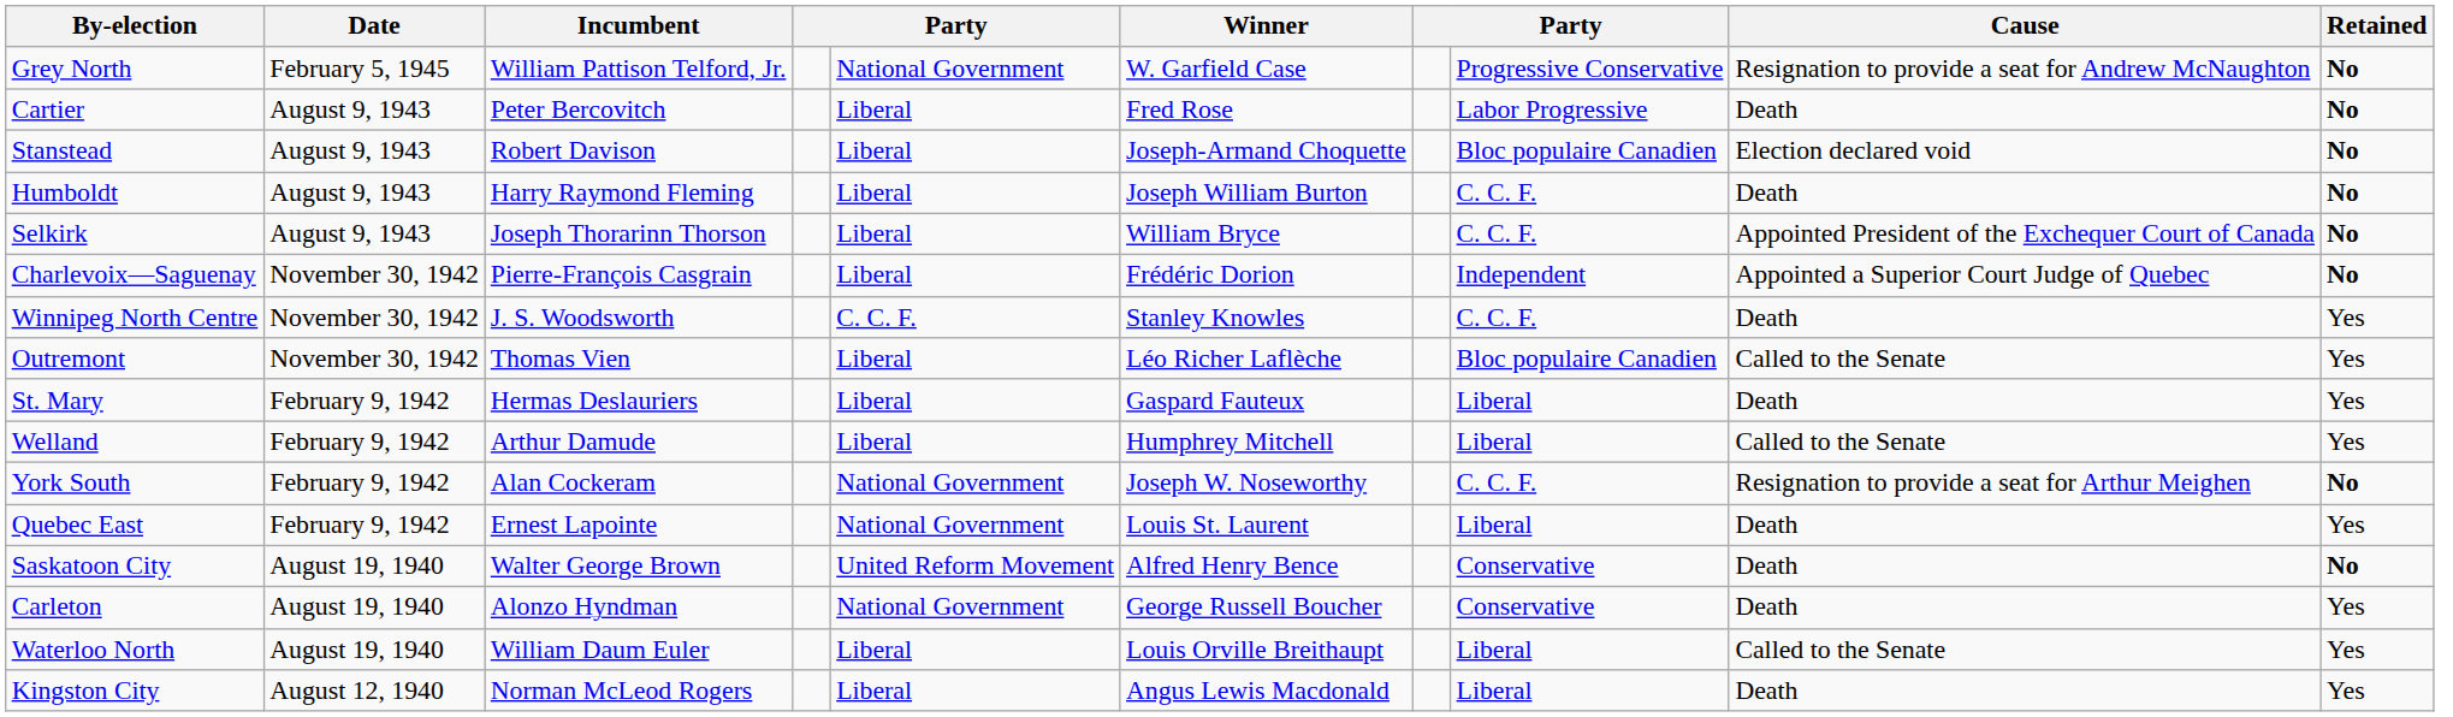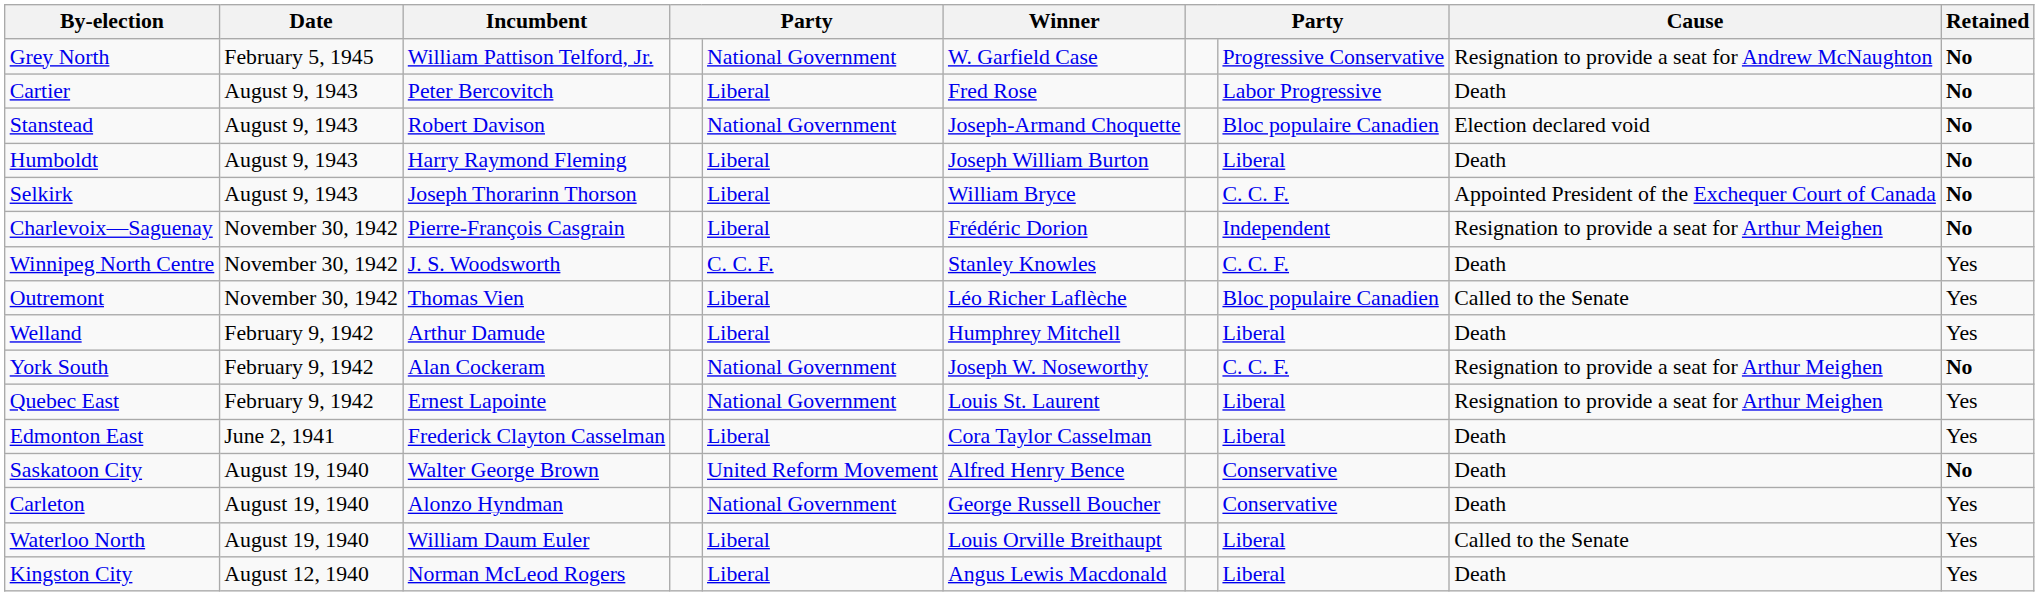 <table class="wikitable">
 <tr>
 <th>By-election</th>
 <th>Date</th>
 <th>Incumbent</th>
 <th colspan=2>Party</th>
 <th>Winner</th>
 <th colspan=2>Party</th>
 <th>Cause</th>
 <th>Retained</th>
 </tr>
 <tr>
 <td><a href='#'>Grey North</a></td>
 <td>February 5, 1945</td>
 <td><a href='#'>William Pattison Telford, Jr.</a></td>
 <td>    </td>
 <td><a href='#'>National Government</a></td>
 <td><a href='#'>W. Garfield Case</a></td>
 <td>    </td>
 <td><a href='#'>Progressive Conservative</a></td>
 <td>Resignation to provide a seat for <a href='#'>Andrew McNaughton</a></td>
 <td><strong>No</strong></td>
 </tr>
 <tr>
 <td><a href='#'>Cartier</a></td>
 <td>August 9, 1943</td>
 <td><a href='#'>Peter Bercovitch</a></td>
 <td>    </td>
 <td><a href='#'>Liberal</a></td>
 <td><a href='#'>Fred Rose</a></td>
 <td>    </td>
 <td><a href='#'>Labor Progressive</a></td>
 <td>Death</td>
 <td><strong>No</strong></td>
 </tr>
 <tr>
 <td><a href='#'>Stanstead</a></td>
 <td>August 9, 1943</td>
 <td><a href='#'>Robert Davison</a></td>
 <td>    </td>
-<td><a href='#'>Liberal</a></td>
+<td><a href='#'>National Government</a></td>
 <td><a href='#'>Joseph-Armand Choquette</a></td>
 <td>    </td>
 <td><a href='#'>Bloc populaire Canadien</a></td>
 <td>Election declared void</td>
 <td><strong>No</strong></td>
 </tr>
 <tr>
 <td><a href='#'>Humboldt</a></td>
 <td>August 9, 1943</td>
 <td><a href='#'>Harry Raymond Fleming</a></td>
 <td>    </td>
 <td><a href='#'>Liberal</a></td>
 <td><a href='#'>Joseph William Burton</a></td>
 <td>    </td>
-<td><a href='#'>C. C. F.</a></td>
+<td><a href='#'>Liberal</a></td>
 <td>Death</td>
 <td><strong>No</strong></td>
 </tr>
 <tr>
 <td><a href='#'>Selkirk</a></td>
 <td>August 9, 1943</td>
 <td><a href='#'>Joseph Thorarinn Thorson</a></td>
 <td>    </td>
 <td><a href='#'>Liberal</a></td>
 <td><a href='#'>William Bryce</a></td>
 <td>    </td>
 <td><a href='#'>C. C. F.</a></td>
 <td>Appointed President of the <a href='#'>Exchequer Court of Canada</a></td>
 <td><strong>No</strong></td>
 </tr>
 <tr>
 <td><a href='#'>Charlevoix—Saguenay</a></td>
 <td>November 30, 1942</td>
 <td><a href='#'>Pierre-François Casgrain</a></td>
 <td>    </td>
 <td><a href='#'>Liberal</a></td>
 <td><a href='#'>Frédéric Dorion</a></td>
 <td>    </td>
 <td><a href='#'>Independent</a></td>
-<td>Appointed a Superior Court Judge of <a href='#'>Quebec</a></td>
+<td>Resignation to provide a seat for <a href='#'>Arthur Meighen</a></td>
 <td><strong>No</strong></td>
 </tr>
 <tr>
 <td><a href='#'>Winnipeg North Centre</a></td>
 <td>November 30, 1942</td>
 <td><a href='#'>J. S. Woodsworth</a></td>
 <td>    </td>
 <td><a href='#'>C. C. F.</a></td>
 <td><a href='#'>Stanley Knowles</a></td>
 <td>    </td>
 <td><a href='#'>C. C. F.</a></td>
 <td>Death</td>
 <td>Yes</td>
 </tr>
 <tr>
 <td><a href='#'>Outremont</a></td>
 <td>November 30, 1942</td>
 <td><a href='#'>Thomas Vien</a></td>
 <td>    </td>
 <td><a href='#'>Liberal</a></td>
 <td><a href='#'>Léo Richer Laflèche</a></td>
 <td>    </td>
 <td><a href='#'>Bloc populaire Canadien</a></td>
 <td>Called to the Senate</td>
 <td>Yes</td>
 </tr>
 <tr>
-<td><a href='#'>St. Mary</a></td>
-<td>February 9, 1942</td>
-<td><a href='#'>Hermas Deslauriers</a></td>
-<td>    </td>
-<td><a href='#'>Liberal</a></td>
-<td><a href='#'>Gaspard Fauteux</a></td>
-<td>    </td>
-<td><a href='#'>Liberal</a></td>
-<td>Death</td>
-<td>Yes</td>
-</tr>
-<tr>
 <td><a href='#'>Welland</a></td>
 <td>February 9, 1942</td>
 <td><a href='#'>Arthur Damude</a></td>
 <td>    </td>
 <td><a href='#'>Liberal</a></td>
 <td><a href='#'>Humphrey Mitchell</a></td>
 <td>    </td>
 <td><a href='#'>Liberal</a></td>
-<td>Called to the Senate</td>
+<td>Death</td>
 <td>Yes</td>
 </tr>
 <tr>
 <td><a href='#'>York South</a></td>
 <td>February 9, 1942</td>
 <td><a href='#'>Alan Cockeram</a></td>
 <td>    </td>
 <td><a href='#'>National Government</a></td>
 <td><a href='#'>Joseph W. Noseworthy</a></td>
 <td>    </td>
 <td><a href='#'>C. C. F.</a></td>
 <td>Resignation to provide a seat for <a href='#'>Arthur Meighen</a></td>
 <td><strong>No</strong></td>
 </tr>
 <tr>
 <td><a href='#'>Quebec East</a></td>
 <td>February 9, 1942</td>
 <td><a href='#'>Ernest Lapointe</a></td>
 <td>    </td>
 <td><a href='#'>National Government</a></td>
 <td><a href='#'>Louis St. Laurent</a></td>
+<td>    </td>
+<td><a href='#'>Liberal</a></td>
+<td>Resignation to provide a seat for <a href='#'>Arthur Meighen</a></td>
+<td>Yes</td>
+</tr>
+<tr>
+<td><a href='#'>Edmonton East</a></td>
+<td>June 2, 1941</td>
+<td><a href='#'>Frederick Clayton Casselman</a></td>
+<td>    </td>
+<td><a href='#'>Liberal</a></td>
+<td><a href='#'>Cora Taylor Casselman</a></td>
 <td>    </td>
 <td><a href='#'>Liberal</a></td>
 <td>Death</td>
 <td>Yes</td>
 </tr>
 <tr>
 <td><a href='#'>Saskatoon City</a></td>
 <td>August 19, 1940</td>
 <td><a href='#'>Walter George Brown</a></td>
 <td>    </td>
 <td><a href='#'>United Reform Movement</a></td>
 <td><a href='#'>Alfred Henry Bence</a></td>
 <td>    </td>
 <td><a href='#'>Conservative</a></td>
 <td>Death</td>
 <td><strong>No</strong></td>
 </tr>
 <tr>
 <td><a href='#'>Carleton</a></td>
 <td>August 19, 1940</td>
 <td><a href='#'>Alonzo Hyndman</a></td>
 <td>    </td>
 <td><a href='#'>National Government</a></td>
 <td><a href='#'>George Russell Boucher</a></td>
 <td>    </td>
 <td><a href='#'>Conservative</a></td>
 <td>Death</td>
 <td>Yes</td>
 </tr>
 <tr>
 <td><a href='#'>Waterloo North</a></td>
 <td>August 19, 1940</td>
 <td><a href='#'>William Daum Euler</a></td>
 <td>    </td>
 <td><a href='#'>Liberal</a></td>
 <td><a href='#'>Louis Orville Breithaupt</a></td>
 <td>    </td>
 <td><a href='#'>Liberal</a></td>
 <td>Called to the Senate</td>
 <td>Yes</td>
 </tr>
 <tr>
 <td><a href='#'>Kingston City</a></td>
 <td>August 12, 1940</td>
 <td><a href='#'>Norman McLeod Rogers</a></td>
 <td>    </td>
 <td><a href='#'>Liberal</a></td>
 <td><a href='#'>Angus Lewis Macdonald</a></td>
 <td>    </td>
 <td><a href='#'>Liberal</a></td>
 <td>Death</td>
 <td>Yes</td>
 </tr>
 </table>
